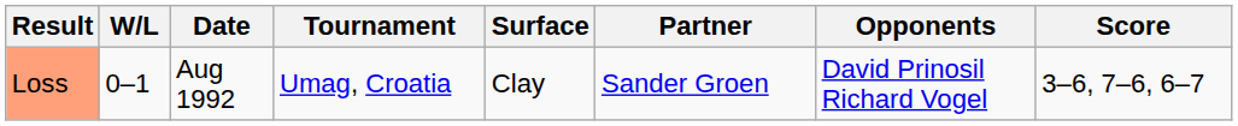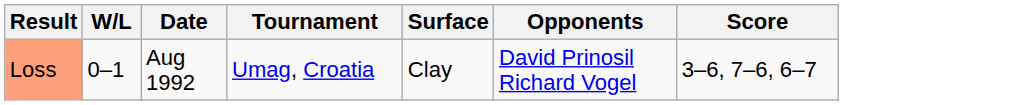 <table class="sortable wikitable">
 <tr>
 <th>Result</th>
 <th style="width:35px" class="unsortable">W/L</th>
 <th style="width:55px">Date</th>
 <th style="width:120px">Tournament</th>
 <th style="width:50px">Surface</th>
-<th style="width:125px">Partner</th>
 <th style="width:125px">Opponents</th>
 <th style="width:110px" class="unsortable">Score</th>
 </tr>
 <tr>
 <td style="background:#ffa07a;">Loss</td>
 <td>0–1</td>
 <td>Aug 1992</td>
 <td><a href='#'>Umag</a>, <a href='#'>Croatia</a></td>
 <td>Clay</td>
-<td> <a href='#'>Sander Groen</a></td>
 <td> <a href='#'>David Prinosil</a><br> <a href='#'>Richard Vogel</a></td>
 <td>3–6, 7–6, 6–7</td>
 </tr>
 </table>
